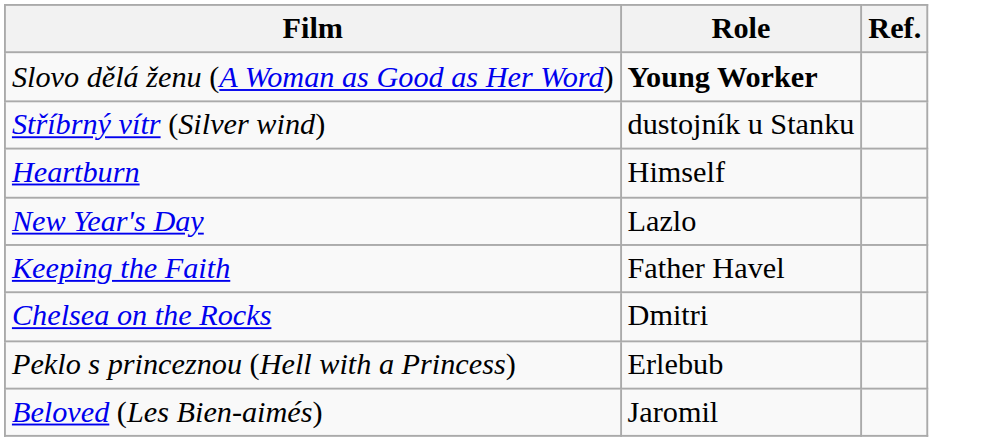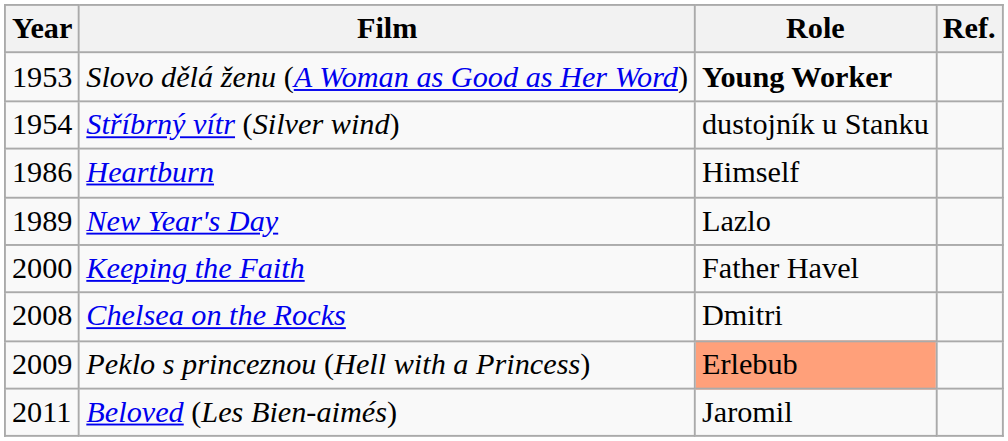 <table class="wikitable">
 <tr>
+<th>Year</th>
 <th>Film</th>
 <th>Role</th>
 <th>Ref.</th>
 </tr>
 <tr>
+<td>1953</td>
 <td><em>Slovo dělá ženu</em> (<em><a href='#'>A Woman as Good as Her Word</a></em>)</td>
 <td><strong>Young Worker</strong></td>
 <td></td>
 </tr>
 <tr>
+<td>1954</td>
 <td><em><a href='#'>Stříbrný vítr</a></em> (<em>Silver wind</em>)</td>
 <td>dustojník u Stanku</td>
 <td></td>
 </tr>
 <tr>
+<td>1986</td>
 <td><em><a href='#'>Heartburn</a></em></td>
 <td>Himself</td>
 <td></td>
 </tr>
 <tr>
+<td>1989</td>
 <td><em><a href='#'>New Year's Day</a></em></td>
 <td>Lazlo</td>
 <td></td>
 </tr>
 <tr>
+<td>2000</td>
 <td><em><a href='#'>Keeping the Faith</a></em></td>
 <td>Father Havel</td>
 <td></td>
 </tr>
 <tr>
+<td>2008</td>
 <td><em><a href='#'>Chelsea on the Rocks</a></em></td>
 <td>Dmitri</td>
 <td></td>
 </tr>
 <tr>
+<td>2009</td>
 <td><em>Peklo s princeznou</em> (<em>Hell with a Princess</em>)</td>
-<td>Erlebub</td>
+<td style="background: lightsalmon;">Erlebub</td>
 <td></td>
 </tr>
 <tr>
+<td>2011</td>
 <td><em><a href='#'>Beloved</a></em> (<em>Les Bien-aimés</em>)</td>
 <td>Jaromil</td>
 <td></td>
 </tr>
 </table>
